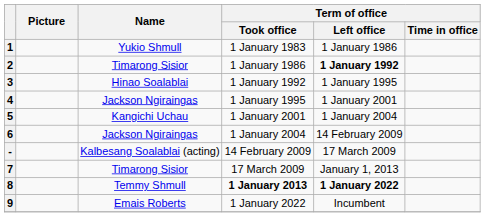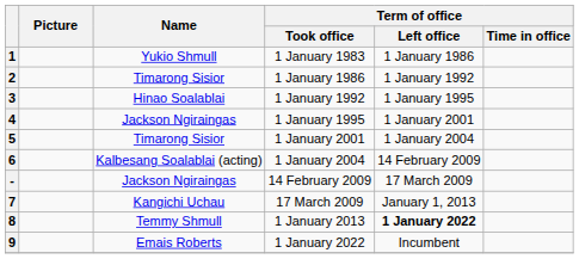 <table class="wikitable" style="font-size:90%;text-align:center">
 <tr bgcolor=#cccccc>
 <th rowspan="2"></th>
 <th rowspan="2" style="width:75px;">Picture</th>
 <th rowspan="2">Name</th>
 <th colspan="3"><strong>Term of office</strong></th>
 </tr>
 <tr>
 <th>Took office</th>
 <th>Left office</th>
 <th><strong>Time in office</strong></th>
 </tr>
 <tr>
 <th>1</th>
 <td></td>
 <td><a href='#'>Yukio Shmull</a><br></td>
 <td>1 January 1983</td>
 <td>1 January 1986</td>
 <td></td>
 </tr>
 <tr>
 <th>2</th>
 <td></td>
 <td><a href='#'>Timarong Sisior</a></td>
 <td>1 January 1986</td>
-<td><strong>1 January 1992</strong></td>
+<td>1 January 1992</td>
 <td></td>
 </tr>
 <tr>
 <th>3</th>
 <td></td>
 <td><a href='#'>Hinao Soalablai</a></td>
 <td>1 January 1992</td>
 <td>1 January 1995</td>
 <td></td>
 </tr>
 <tr>
 <th>4</th>
 <td></td>
 <td><a href='#'>Jackson Ngiraingas</a></td>
 <td>1 January 1995</td>
 <td>1 January 2001</td>
 <td></td>
 </tr>
 <tr>
 <th>5</th>
 <td></td>
-<td><a href='#'>Kangichi Uchau</a></td>
+<td><a href='#'>Timarong Sisior</a></td>
 <td>1 January 2001</td>
 <td>1 January 2004</td>
 <td></td>
 </tr>
 <tr>
 <th>6</th>
 <td></td>
-<td><a href='#'>Jackson Ngiraingas</a></td>
+<td><a href='#'>Kalbesang Soalablai</a> (acting)</td>
 <td>1 January 2004</td>
 <td>14 February 2009</td>
 <td></td>
 </tr>
 <tr>
 <th>-</th>
 <td></td>
-<td><a href='#'>Kalbesang Soalablai</a> (acting)</td>
+<td><a href='#'>Jackson Ngiraingas</a></td>
 <td>14 February 2009</td>
 <td>17 March 2009</td>
 <td></td>
 </tr>
 <tr>
 <th>7</th>
 <td></td>
-<td><a href='#'>Timarong Sisior</a></td>
+<td><a href='#'>Kangichi Uchau</a></td>
 <td>17 March 2009</td>
 <td>January 1, 2013</td>
 <td></td>
 </tr>
 <tr>
 <th>8</th>
 <td></td>
 <td><a href='#'>Temmy Shmull</a><br></td>
-<td><strong>1 January 2013</strong></td>
+<td>1 January 2013</td>
 <td><strong>1 January 2022</strong></td>
 <td></td>
 </tr>
 <tr>
 <th>9</th>
 <td></td>
 <td><a href='#'>Emais Roberts</a></td>
 <td>1 January 2022</td>
 <td>Incumbent</td>
 <td></td>
 </tr>
 <tr>
 </tr>
 </table>
